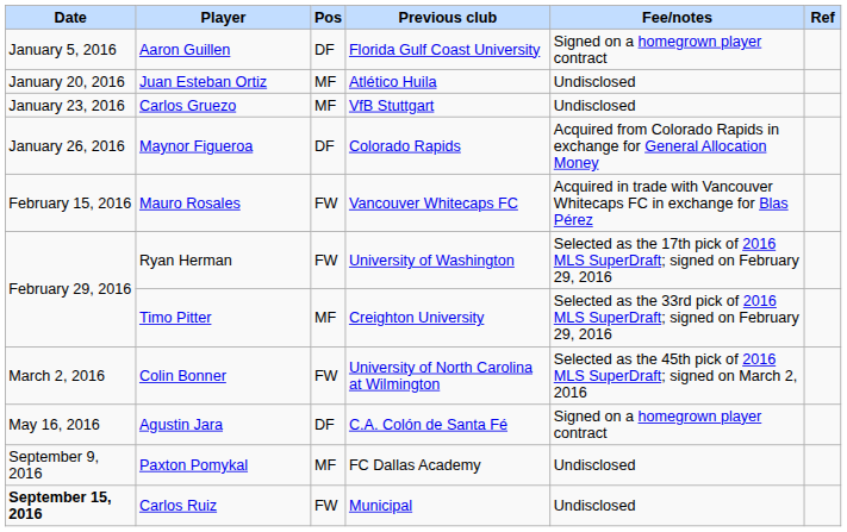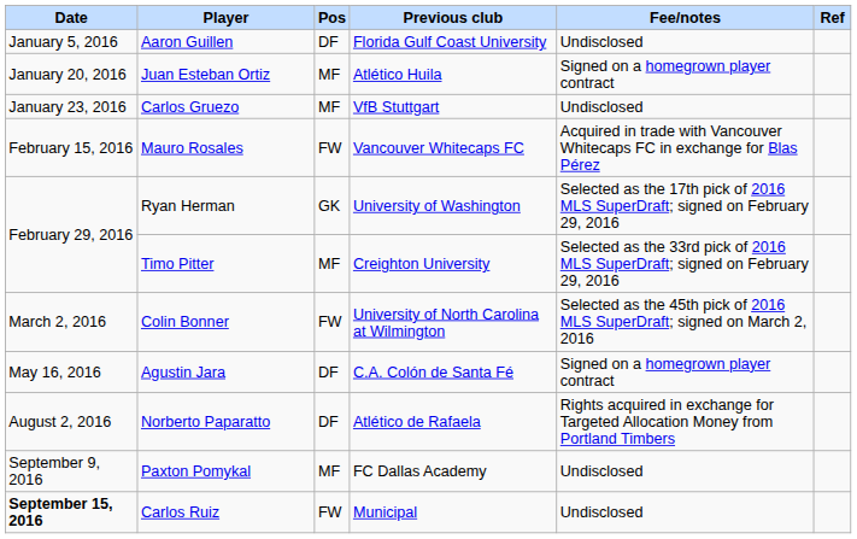 <table class="wikitable" style="text-align:left; font-size:95%;">
 <tr>
 <th style="background:#c2ddff; width:125px;">Date</th>
 <th style="background:#c2ddff; width:170px;">Player</th>
 <th style="background:#c2ddff; width:25px;">Pos</th>
 <th style="background:#c2ddff; width:200px;">Previous club</th>
 <th style="background:#c2ddff; width:250px;">Fee/notes</th>
 <th style="background:#c2ddff; width:30px;">Ref</th>
 </tr>
 <tr>
 <td>January 5, 2016</td>
 <td> <a href='#'>Aaron Guillen</a></td>
 <td>DF</td>
 <td> <a href='#'>Florida Gulf Coast University</a></td>
-<td>Signed on a <a href='#'>homegrown player</a> contract</td>
+<td>Undisclosed</td>
 <td></td>
 </tr>
 <tr>
 <td>January 20, 2016</td>
 <td> <a href='#'>Juan Esteban Ortiz</a></td>
 <td>MF</td>
 <td> <a href='#'>Atlético Huila</a></td>
-<td>Undisclosed</td>
+<td>Signed on a <a href='#'>homegrown player</a> contract</td>
 <td></td>
 </tr>
 <tr>
 <td>January 23, 2016</td>
 <td> <a href='#'>Carlos Gruezo</a></td>
 <td>MF</td>
 <td> <a href='#'>VfB Stuttgart</a></td>
 <td>Undisclosed</td>
-<td></td>
-</tr>
-<tr>
-<td>January 26, 2016</td>
-<td> <a href='#'>Maynor Figueroa</a></td>
-<td>DF</td>
-<td> <a href='#'>Colorado Rapids</a></td>
-<td>Acquired from Colorado Rapids in exchange for <a href='#'>General Allocation Money</a></td>
 <td></td>
 </tr>
 <tr>
 <td>February 15, 2016</td>
 <td> <a href='#'>Mauro Rosales</a></td>
 <td>FW</td>
 <td> <a href='#'>Vancouver Whitecaps FC</a></td>
 <td>Acquired in trade with Vancouver Whitecaps FC in exchange for <a href='#'>Blas Pérez</a></td>
 <td></td>
 </tr>
 <tr>
 <td rowspan="2">February 29, 2016</td>
 <td> Ryan Herman</td>
-<td>FW</td>
+<td>GK</td>
 <td> <a href='#'>University of Washington</a></td>
 <td>Selected as the 17th pick of <a href='#'>2016 MLS SuperDraft</a>; signed on February 29, 2016</td>
 <td></td>
 </tr>
 <tr>
 <td> <a href='#'>Timo Pitter</a></td>
 <td>MF</td>
 <td> <a href='#'>Creighton University</a></td>
 <td>Selected as the 33rd pick of <a href='#'>2016 MLS SuperDraft</a>; signed on February 29, 2016</td>
 <td></td>
 </tr>
 <tr>
 <td>March 2, 2016</td>
 <td> <a href='#'>Colin Bonner</a></td>
 <td>FW</td>
 <td> <a href='#'>University of North Carolina at Wilmington</a></td>
 <td>Selected as the 45th pick of <a href='#'>2016 MLS SuperDraft</a>; signed on March 2, 2016</td>
 <td></td>
 </tr>
 <tr>
 <td>May 16, 2016</td>
 <td> <a href='#'>Agustin Jara</a></td>
 <td>DF</td>
 <td> <a href='#'>C.A. Colón de Santa Fé</a></td>
 <td>Signed on a <a href='#'>homegrown player</a> contract</td>
 <td></td>
 </tr>
 <tr>
+<td>August 2, 2016</td>
+<td> <a href='#'>Norberto Paparatto</a></td>
+<td>DF</td>
+<td> <a href='#'>Atlético de Rafaela</a></td>
+<td>Rights acquired in exchange for Targeted Allocation Money from <a href='#'>Portland Timbers</a></td>
+<td></td>
+</tr>
+<tr>
 <td>September 9, 2016</td>
 <td> <a href='#'>Paxton Pomykal</a></td>
 <td>MF</td>
 <td> FC Dallas Academy</td>
 <td>Undisclosed</td>
 <td></td>
 </tr>
 <tr>
 <td><strong>September 15, 2016</strong></td>
 <td> <a href='#'>Carlos Ruiz</a></td>
 <td>FW</td>
 <td> <a href='#'>Municipal</a></td>
 <td>Undisclosed</td>
 <td></td>
 </tr>
 </table>
